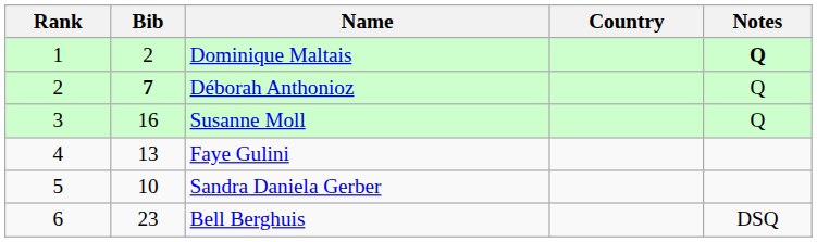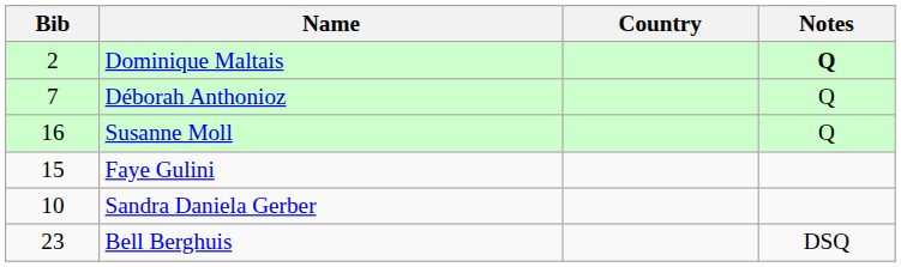 <table class="wikitable" style="text-align:center;" width=70%>
 <tr>
-<th>Rank</th>
 <th>Bib</th>
 <th>Name</th>
 <th>Country</th>
 <th>Notes</th>
 </tr>
 <tr bgcolor="#ccffcc">
-<td>1</td>
 <td>2</td>
 <td align=left><a href='#'>Dominique Maltais</a></td>
 <td align=left></td>
 <td><strong>Q</strong></td>
 </tr>
 <tr bgcolor="#ccffcc">
-<td>2</td>
-<td><strong>7</strong></td>
+<td>7</td>
 <td align=left><a href='#'>Déborah Anthonioz</a></td>
 <td align=left></td>
 <td>Q</td>
 </tr>
 <tr bgcolor="#ccffcc">
-<td>3</td>
 <td>16</td>
 <td align=left><a href='#'>Susanne Moll</a></td>
 <td align=left></td>
 <td>Q</td>
 </tr>
 <tr>
-<td>4</td>
-<td>13</td>
+<td>15</td>
 <td align=left><a href='#'>Faye Gulini</a></td>
 <td align=left></td>
 <td></td>
 </tr>
 <tr>
-<td>5</td>
 <td>10</td>
 <td align=left><a href='#'>Sandra Daniela Gerber</a></td>
 <td align=left></td>
 <td></td>
 </tr>
 <tr>
-<td>6</td>
 <td>23</td>
 <td align=left><a href='#'>Bell Berghuis</a></td>
 <td align=left></td>
 <td>DSQ</td>
 </tr>
 </table>
